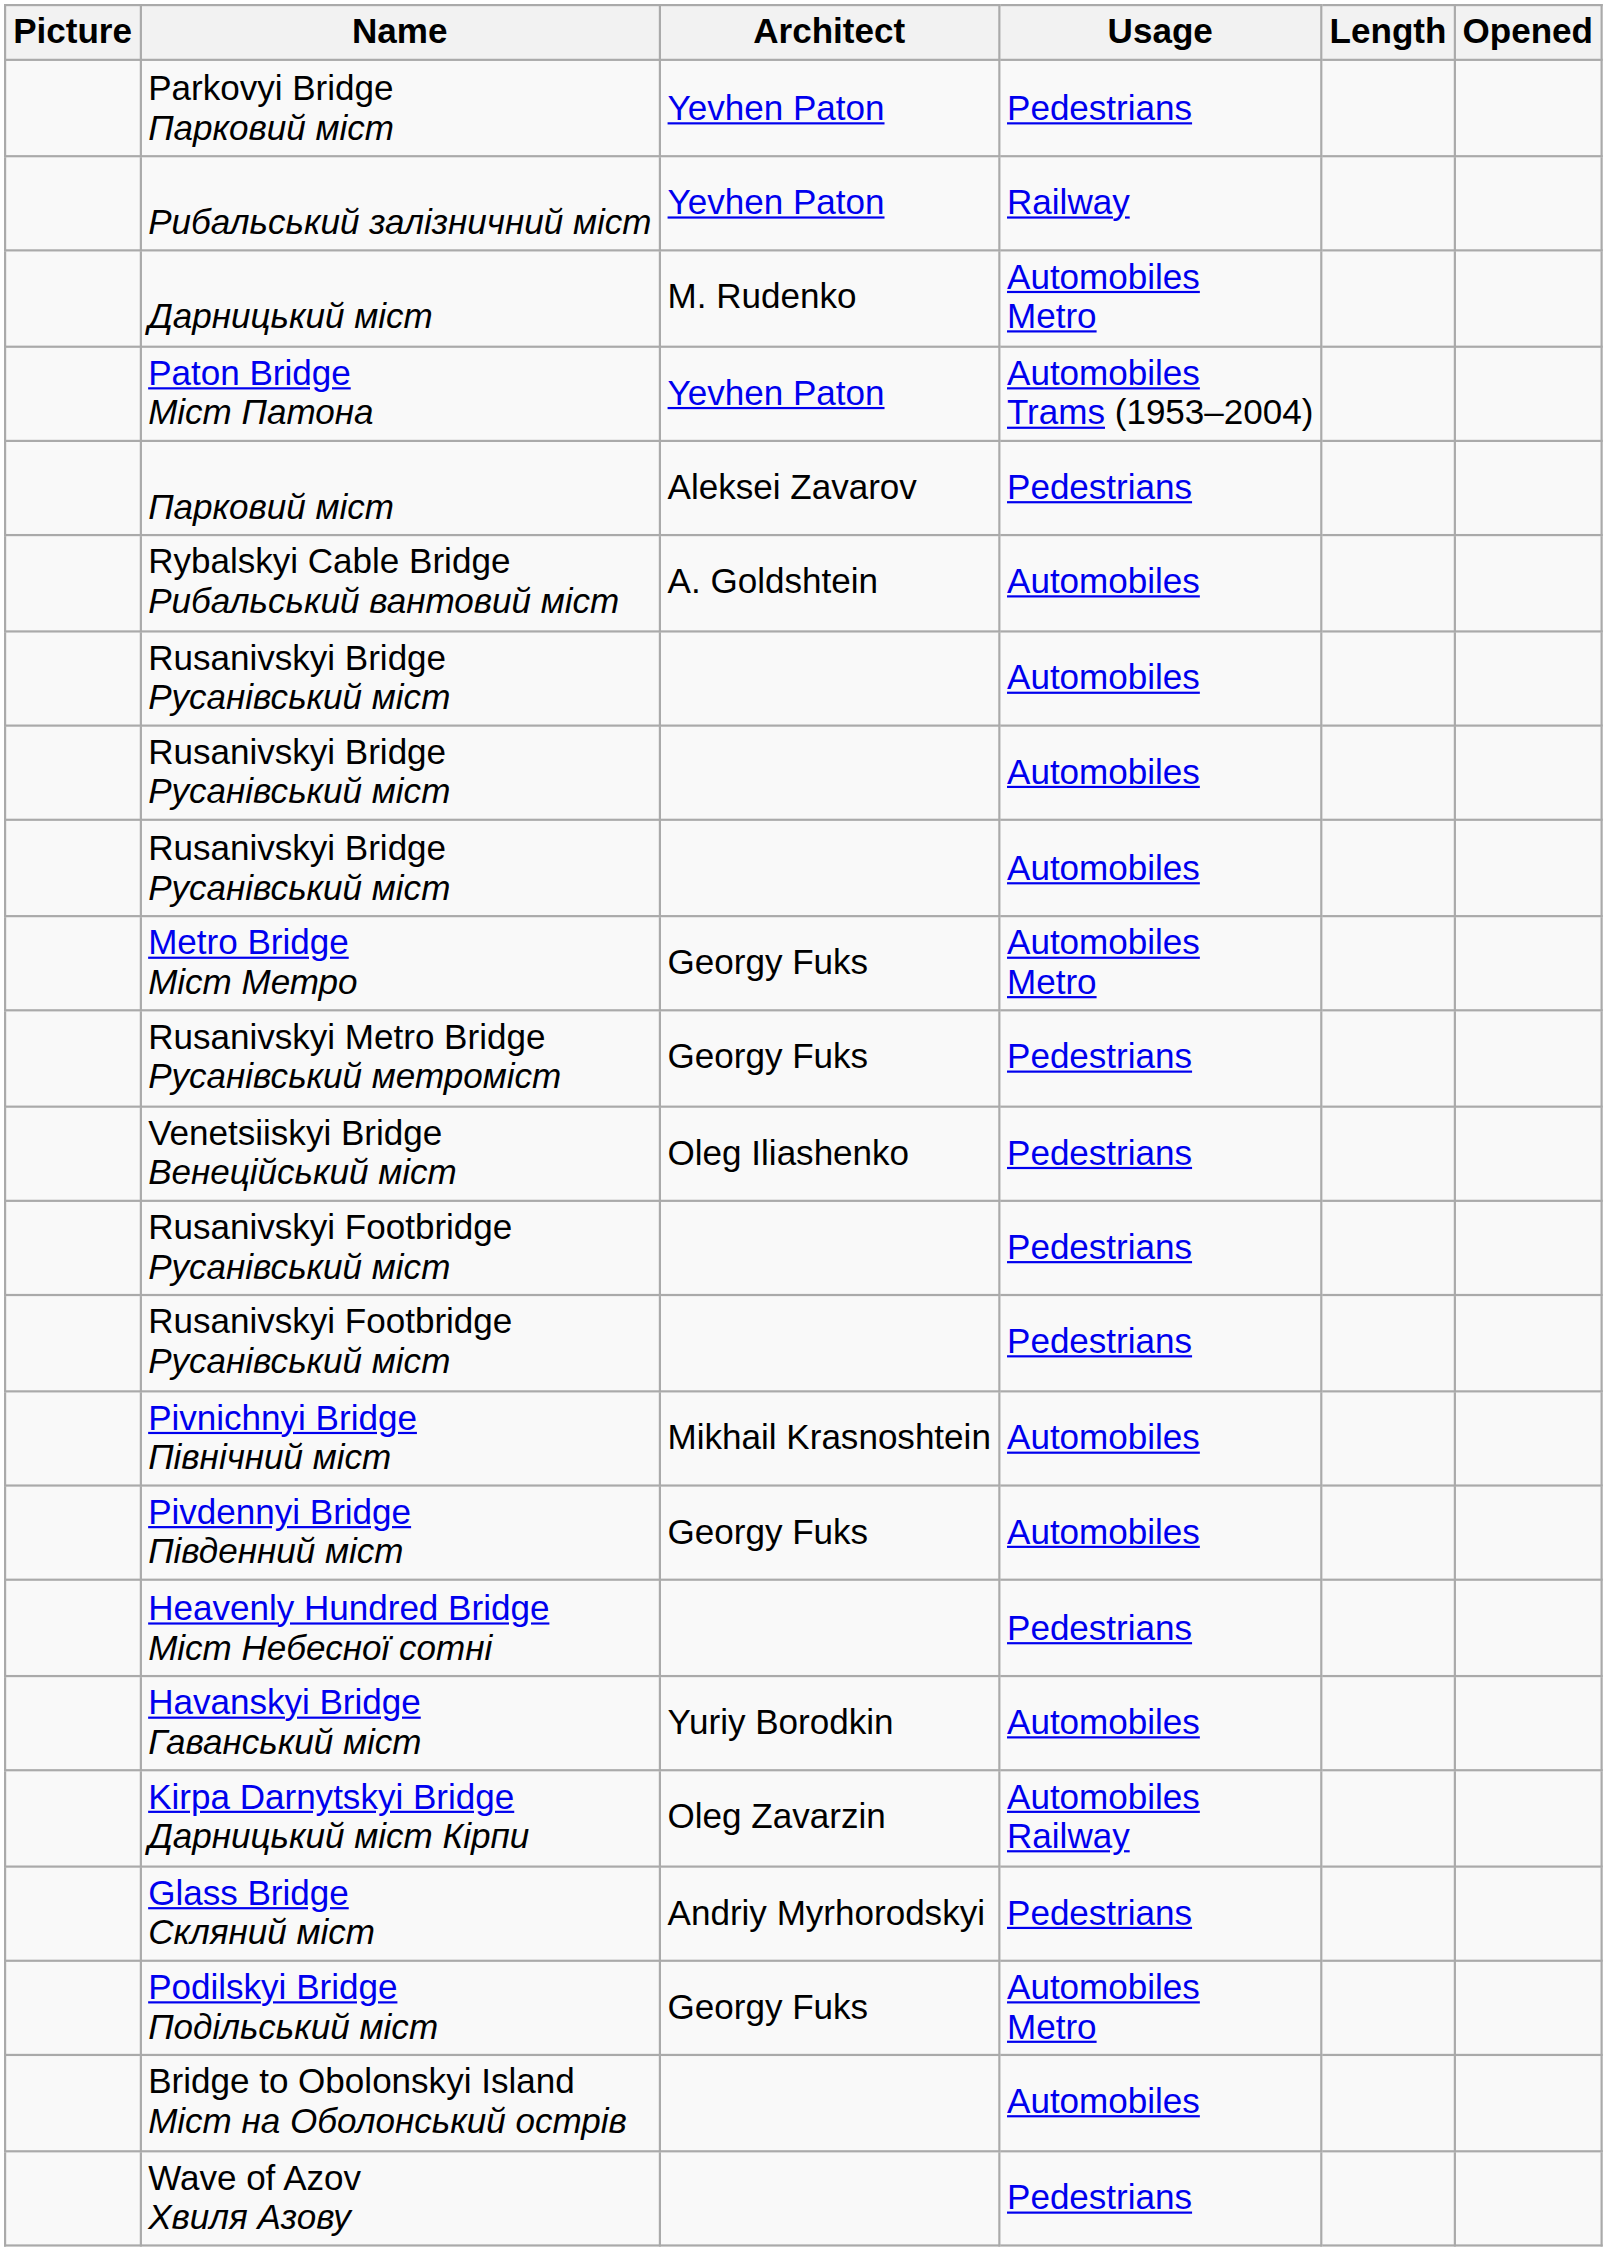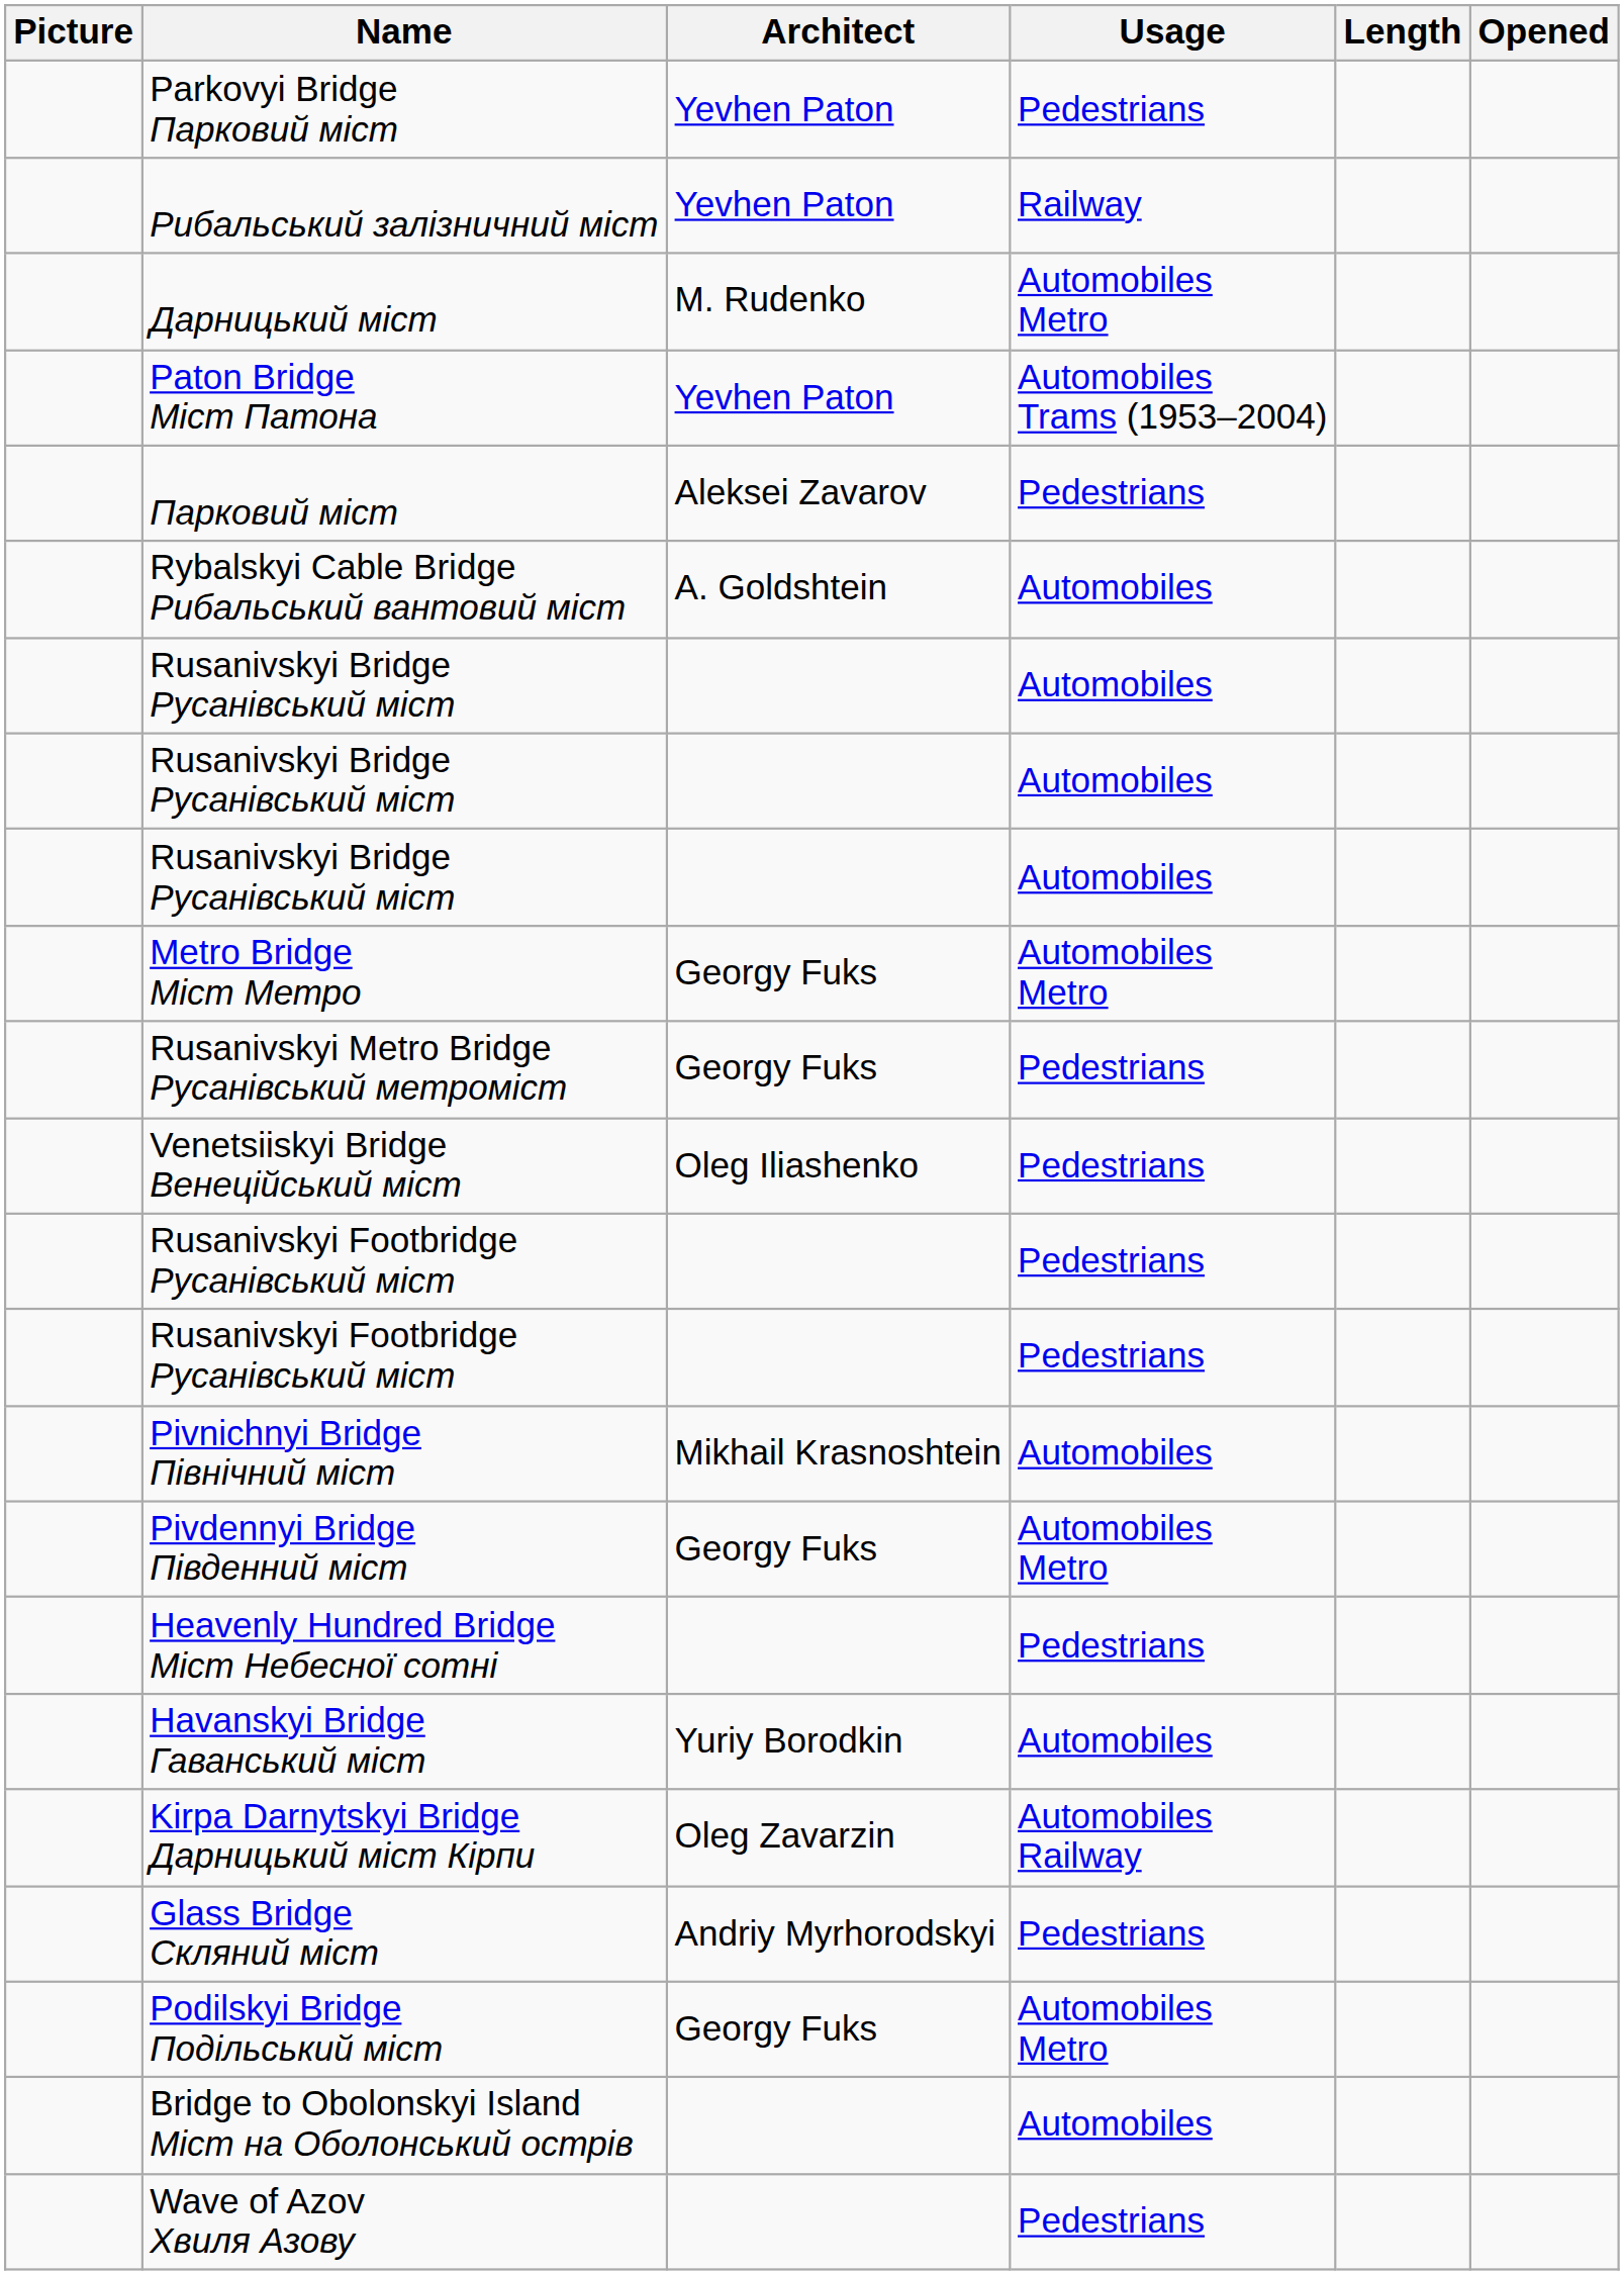 <table class="wikitable sortable">
 <tr>
 <th>Picture</th>
 <th>Name</th>
 <th>Architect</th>
 <th>Usage</th>
 <th>Length</th>
 <th>Opened</th>
 </tr>
 <tr>
 <td></td>
 <td>Parkovyi Bridge<br><em>Парковий міст</em></td>
 <td><a href='#'>Yevhen Paton</a></td>
 <td><a href='#'>Pedestrians</a></td>
 <td></td>
 <td></td>
 </tr>
 <tr>
 <td></td>
 <td><br><em>Рибальський залізничний міст</em></td>
 <td><a href='#'>Yevhen Paton</a></td>
 <td><a href='#'>Railway</a></td>
 <td></td>
 <td></td>
 </tr>
 <tr>
 <td></td>
 <td><br><em>Дарницький міст</em></td>
 <td>M. Rudenko</td>
 <td><a href='#'>Automobiles</a><br><a href='#'>Metro</a></td>
 <td></td>
 <td></td>
 </tr>
 <tr>
 <td></td>
 <td><a href='#'>Paton Bridge</a><br><em>Міст Патона</em></td>
 <td><a href='#'>Yevhen Paton</a></td>
 <td><a href='#'>Automobiles</a><br><a href='#'>Trams</a> (1953–2004)</td>
 <td></td>
 <td></td>
 </tr>
 <tr>
 <td></td>
 <td><br><em>Парковий міст</em></td>
 <td>Aleksei Zavarov</td>
 <td><a href='#'>Pedestrians</a></td>
 <td></td>
 <td></td>
 </tr>
 <tr>
 <td></td>
 <td>Rybalskyi Cable Bridge<br><em>Рибальський вантовий міст</em></td>
 <td>A. Goldshtein</td>
 <td><a href='#'>Automobiles</a></td>
 <td></td>
 <td></td>
 </tr>
 <tr>
 <td></td>
 <td>Rusanivskyi Bridge<br><em>Русанівський міст</em></td>
 <td></td>
 <td><a href='#'>Automobiles</a></td>
 <td></td>
 <td></td>
 </tr>
 <tr>
 <td></td>
 <td>Rusanivskyi Bridge<br><em>Русанівський міст</em></td>
 <td></td>
 <td><a href='#'>Automobiles</a></td>
 <td></td>
 <td></td>
 </tr>
 <tr>
 <td></td>
 <td>Rusanivskyi Bridge<br><em>Русанівський міст</em></td>
 <td></td>
 <td><a href='#'>Automobiles</a></td>
 <td></td>
 <td></td>
 </tr>
 <tr>
 <td></td>
 <td><a href='#'>Metro Bridge</a><br><em>Міст Метро</em></td>
 <td>Georgy Fuks</td>
 <td><a href='#'>Automobiles</a><br><a href='#'>Metro</a></td>
 <td></td>
 <td></td>
 </tr>
 <tr>
 <td></td>
 <td>Rusanivskyi Metro Bridge<br><em>Русанівський метроміст</em></td>
 <td>Georgy Fuks</td>
 <td><a href='#'>Pedestrians</a></td>
 <td></td>
 <td></td>
 </tr>
 <tr>
 <td></td>
 <td>Venetsiiskyi Bridge<br><em>Венеційський міст</em></td>
 <td>Oleg Iliashenko</td>
 <td><a href='#'>Pedestrians</a></td>
 <td></td>
 <td></td>
 </tr>
 <tr>
 <td></td>
 <td>Rusanivskyi Footbridge<br><em>Русанівський міст</em></td>
 <td></td>
 <td><a href='#'>Pedestrians</a></td>
 <td></td>
 <td></td>
 </tr>
 <tr>
 <td></td>
 <td>Rusanivskyi Footbridge<br><em>Русанівський міст</em></td>
 <td></td>
 <td><a href='#'>Pedestrians</a></td>
 <td></td>
 <td></td>
 </tr>
 <tr>
 <td></td>
 <td><a href='#'>Pivnichnyi Bridge</a><br><em>Північний міст</em></td>
 <td>Mikhail Krasnoshtein</td>
 <td><a href='#'>Automobiles</a></td>
 <td></td>
 <td></td>
 </tr>
 <tr>
 <td></td>
 <td><a href='#'>Pivdennyi Bridge</a><br><em>Південний міст</em></td>
 <td>Georgy Fuks</td>
-<td><a href='#'>Automobiles</a></td>
+<td><a href='#'>Automobiles</a><br><a href='#'>Metro</a></td>
 <td></td>
 <td></td>
 </tr>
 <tr>
 <td></td>
 <td><a href='#'>Heavenly Hundred Bridge</a><br><em>Міст Небесної сотні</em></td>
 <td></td>
 <td><a href='#'>Pedestrians</a></td>
 <td></td>
 <td></td>
 </tr>
 <tr>
 <td></td>
 <td><a href='#'>Havanskyi Bridge</a><br><em>Гаванський міст</em></td>
 <td>Yuriy Borodkin</td>
 <td><a href='#'>Automobiles</a></td>
 <td></td>
 <td><br></td>
 </tr>
 <tr>
 <td></td>
 <td><a href='#'>Kirpa Darnytskyi Bridge</a><br><em>Дарницький міст Кірпи</em></td>
 <td>Oleg Zavarzin</td>
 <td><a href='#'>Automobiles</a><br><a href='#'>Railway</a></td>
 <td></td>
 <td><br></td>
 </tr>
 <tr>
 <td></td>
 <td><a href='#'>Glass Bridge</a><br><em>Скляний міст</em></td>
 <td>Andriy Myrhorodskyi</td>
 <td><a href='#'>Pedestrians</a></td>
 <td></td>
 <td></td>
 </tr>
 <tr>
 <td></td>
 <td><a href='#'>Podilskyi Bridge</a><br><em>Подільський міст</em></td>
 <td>Georgy Fuks</td>
 <td><a href='#'>Automobiles</a><br><a href='#'>Metro</a></td>
 <td></td>
 <td></td>
 </tr>
 <tr>
 <td></td>
 <td>Bridge to Obolonskyi Island<br><em>Міст на Оболонський острів</em></td>
 <td></td>
 <td><a href='#'>Automobiles</a></td>
 <td></td>
 <td></td>
 </tr>
 <tr>
 <td></td>
 <td>Wave of Azov<br><em>Хвиля Азову</em></td>
 <td></td>
 <td><a href='#'>Pedestrians</a></td>
 <td></td>
 <td></td>
 </tr>
 </table>
